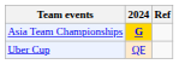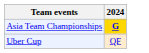 <table style='font-size: 90%; text-align:center;' class='wikitable'>
 <tr>
 <th>Team events</th>
 <th>2024</th>
-<th>Ref</th>
 </tr>
 <tr>
 <td bgcolor="#ECF2FF"; align="left"><a href='#'>Asia Team Championships</a></td>
 <td bgcolor=Gold><a href='#'><strong>G</strong></a></td>
-<td></td>
 </tr>
 <tr>
 <td bgcolor="#ECF2FF"; align="left"><a href='#'>Uber Cup</a></td>
 <td bgcolor=FFEBCD><a href='#'>QF</a></td>
-<td></td>
 </tr>
 </table>
